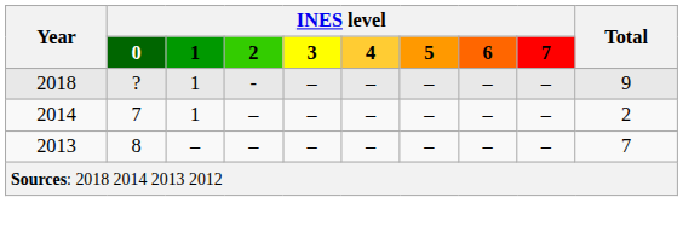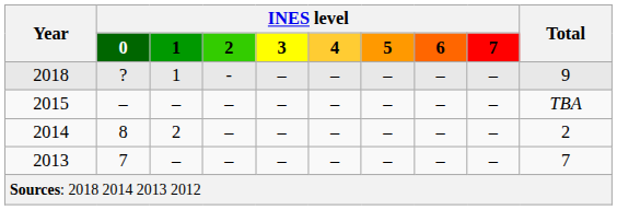 <table class="wikitable" style="text-align:center">
 <tr>
 <th rowspan=2 width=75>Year</th>
 <th colspan=8 width=320><a href='#'>INES</a> level</th>
 <th rowspan=2 width=75>Total</th>
 </tr>
 <tr>
 <td style="background-color: #006600; width:40px; color: white;"><strong>0</strong></td>
 <td style="background-color: #009900; width:40px"><strong>1</strong></td>
 <td style="background-color: #33CC00; width:40px"><strong>2</strong></td>
 <td style="background-color: #FFFF00; width:40px"><strong>3</strong></td>
 <td style="background-color: #FFCC33; width:40px"><strong>4</strong></td>
 <td style="background-color: #FF9900; width:40px"><strong>5</strong></td>
 <td style="background-color: #FF6600; width:40px"><strong>6</strong></td>
 <td style="background-color: #FF0000; width:40px"><strong>7</strong></td>
 </tr>
 <tr style="background: #e8e8e8;">
 <td>2018</td>
 <td>?</td>
 <td>1</td>
 <td>-</td>
 <td>–</td>
 <td>–</td>
 <td>–</td>
 <td>–</td>
 <td>–</td>
 <td>9</td>
 </tr>
 <tr>
+<td>2015</td>
+<td>–</td>
+<td>–</td>
+<td>–</td>
+<td>–</td>
+<td>–</td>
+<td>–</td>
+<td>–</td>
+<td>–</td>
+<td><em>TBA</em></td>
+</tr>
+<tr>
 <td>2014</td>
-<td>7</td>
-<td>1</td>
+<td>8</td>
+<td>2</td>
 <td>–</td>
 <td>–</td>
 <td>–</td>
 <td>–</td>
 <td>–</td>
 <td>–</td>
 <td>2</td>
 </tr>
 <tr>
 <td>2013</td>
-<td>8</td>
+<td>7</td>
 <td>–</td>
 <td>–</td>
 <td>–</td>
 <td>–</td>
 <td>–</td>
 <td>–</td>
 <td>–</td>
 <td>7</td>
 </tr>
 <tr>
 <th colspan=10 style="font-size: 0.85em; padding: 6px 2px 4px 4px; text-align: left; font-weight: normal;"><strong>Sources</strong>: 2018 2014 2013 2012</th>
 </tr>
 </table>
